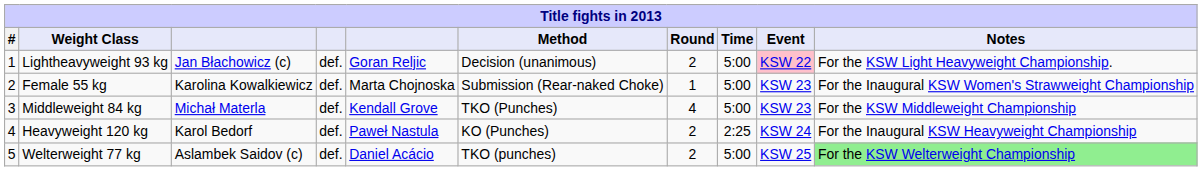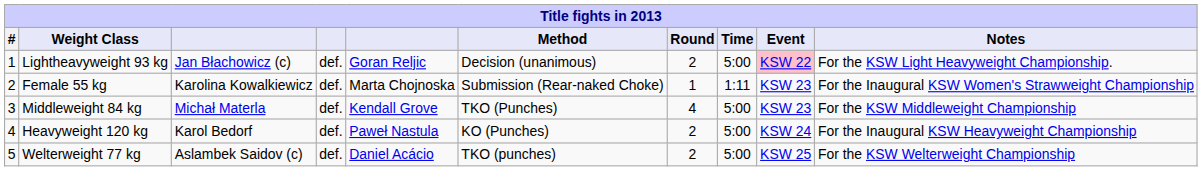 <table class="wikitable" style="font-size: 80%;">
 <tr>
 <th colspan="10" style="background-color: #ccf; color: #000080; text-align: center;"><strong>Title fights in 2013</strong></th>
 </tr>
 <tr>
 <th scope="col">#</th>
 <th colspan="1" style="background-color: #E6E8FA; color: #000000; text-align: center;">Weight Class</th>
 <th colspan="1" style="background-color: #E6E8FA; color: #000000; text-align: center;"></th>
 <th colspan="1" style="background-color: #E6E8FA; color: #000000; text-align: center;"></th>
 <th colspan="1" style="background-color: #E6E8FA; color: #000000; text-align: center;"></th>
 <th colspan="1" style="background-color: #E6E8FA; color: #000000; text-align: center;">Method</th>
 <th colspan="1" style="background-color: #E6E8FA; color: #000000; text-align: center;">Round</th>
 <th colspan="1" style="background-color: #E6E8FA; color: #000000; text-align: center;">Time</th>
 <th colspan="1" style="background-color: #E6E8FA; color: #000000; text-align: center;">Event</th>
 <th colspan="1" style="background-color: #E6E8FA; color: #000000; text-align: center;">Notes</th>
 </tr>
 <tr>
 <td>1</td>
 <td>Lightheavyweight 93 kg</td>
 <td> <a href='#'>Jan Błachowicz</a> (c)</td>
 <td align=center>def.</td>
 <td> <a href='#'>Goran Reljic</a></td>
 <td>Decision (unanimous)</td>
 <td align=center>2</td>
 <td align=center>5:00</td>
 <td style="background: pink;"><a href='#'>KSW 22</a></td>
 <td>For the <a href='#'>KSW Light Heavyweight Championship</a>.</td>
 </tr>
 <tr>
 <td>2</td>
 <td>Female 55 kg</td>
 <td> Karolina Kowalkiewicz</td>
 <td>def.</td>
 <td> Marta Chojnoska</td>
 <td>Submission (Rear-naked Choke)</td>
 <td align=center>1</td>
-<td align=center>5:00</td>
+<td align=center>1:11</td>
 <td><a href='#'>KSW 23</a></td>
 <td>For the Inaugural <a href='#'>KSW Women's Strawweight Championship</a></td>
 </tr>
 <tr>
 <td>3</td>
 <td>Middleweight 84 kg</td>
 <td> <a href='#'>Michał Materla</a></td>
 <td align=center>def.</td>
 <td> <a href='#'>Kendall Grove</a></td>
 <td>TKO (Punches)</td>
 <td align=center>4</td>
 <td align=center>5:00</td>
 <td><a href='#'>KSW 23</a></td>
 <td>For the <a href='#'>KSW Middleweight Championship</a></td>
 </tr>
 <tr>
 <td>4</td>
 <td>Heavyweight 120 kg</td>
 <td> Karol Bedorf</td>
 <td align=center>def.</td>
 <td> <a href='#'>Paweł Nastula</a></td>
 <td>KO (Punches)</td>
 <td align=center>2</td>
-<td align=center>2:25</td>
+<td align=center>5:00</td>
 <td><a href='#'>KSW 24</a></td>
 <td>For the Inaugural <a href='#'>KSW Heavyweight Championship</a></td>
 </tr>
 <tr>
 <td>5</td>
 <td>Welterweight 77 kg</td>
 <td> Aslambek Saidov (c)</td>
 <td>def.</td>
 <td> <a href='#'>Daniel Acácio</a></td>
 <td>TKO (punches)</td>
 <td align=center>2</td>
 <td align=center>5:00</td>
 <td><a href='#'>KSW 25</a></td>
-<td style="background: lightgreen;">For the <a href='#'>KSW Welterweight Championship</a></td>
+<td>For the <a href='#'>KSW Welterweight Championship</a></td>
 </tr>
 </table>
